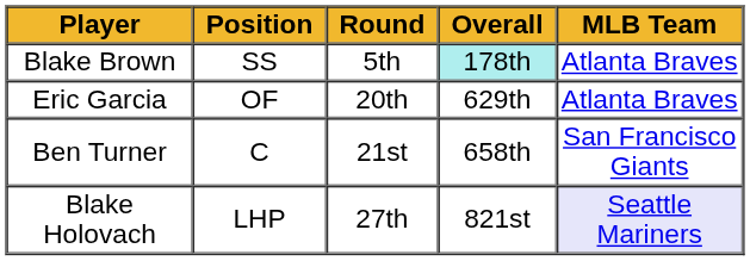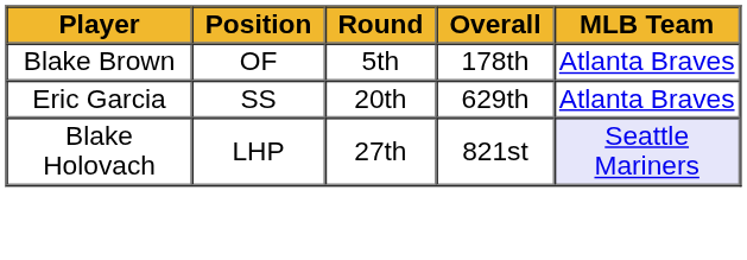 <table cellpadding="1" border="1" cellspacing="0" width="70%">
 <tr>
 <th bgcolor="#F1B82D" width="20%"><span>Player</span></th>
 <th bgcolor="#F1B82D" width="10%"><span>Position</span></th>
 <th bgcolor="#F1B82D" width="10%"><span>Round</span></th>
 <th bgcolor="#F1B82D" width="10%"><span>Overall</span></th>
 <th bgcolor="#F1B82D" width="20%"><span>MLB Team</span></th>
 </tr>
 <tr align="center">
 <td>Blake Brown</td>
-<td>SS</td>
+<td>OF</td>
 <td>5th</td>
-<td style="background: paleturquoise;">178th</td>
+<td>178th</td>
 <td><a href='#'>Atlanta Braves</a></td>
 </tr>
 <tr align="center">
 <td>Eric Garcia</td>
-<td>OF</td>
+<td>SS</td>
 <td>20th</td>
 <td>629th</td>
 <td><a href='#'>Atlanta Braves</a></td>
-</tr>
-<tr align="center">
-<td>Ben Turner</td>
-<td>C</td>
-<td>21st</td>
-<td>658th</td>
-<td><a href='#'>San Francisco Giants</a></td>
 </tr>
 <tr align="center">
 <td>Blake Holovach</td>
 <td>LHP</td>
 <td>27th</td>
 <td>821st</td>
 <td style="background: lavender;"><a href='#'>Seattle Mariners</a></td>
 </tr>
 <tr>
 </tr>
 </table>
